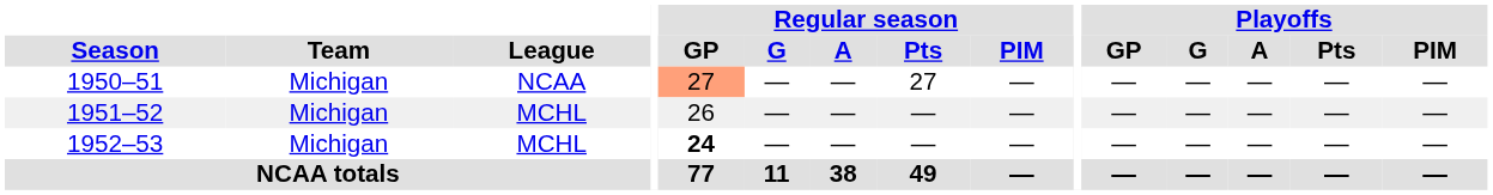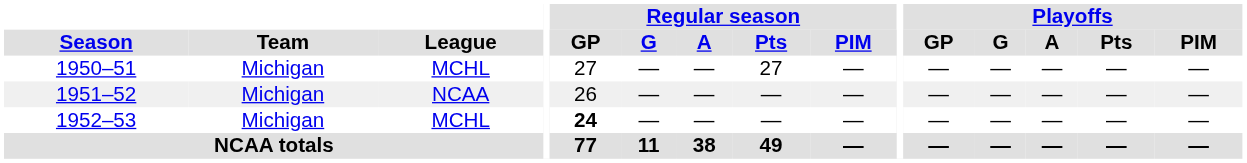 <table border="0" cellpadding="1" cellspacing="0" style="text-align:center; width:60em">
 <tr bgcolor="#e0e0e0">
 <th colspan="3" bgcolor="#ffffff"></th>
 <th rowspan="99" bgcolor="#ffffff"></th>
 <th colspan="5"><a href='#'>Regular season</a></th>
 <th rowspan="99" bgcolor="#ffffff"></th>
 <th colspan="5"><a href='#'>Playoffs</a></th>
 </tr>
 <tr bgcolor="#e0e0e0">
 <th><a href='#'>Season</a></th>
 <th>Team</th>
 <th>League</th>
 <th>GP</th>
 <th><a href='#'>G</a></th>
 <th><a href='#'>A</a></th>
 <th><a href='#'>Pts</a></th>
 <th><a href='#'>PIM</a></th>
 <th>GP</th>
 <th>G</th>
 <th>A</th>
 <th>Pts</th>
 <th>PIM</th>
 </tr>
 <tr>
 <td><a href='#'>1950–51</a></td>
 <td><a href='#'>Michigan</a></td>
-<td><a href='#'>NCAA</a></td>
-<td style="background: lightsalmon;">27</td>
+<td><a href='#'>MCHL</a></td>
+<td>27</td>
 <td>—</td>
 <td>—</td>
 <td>27</td>
 <td>—</td>
 <td>—</td>
 <td>—</td>
 <td>—</td>
 <td>—</td>
 <td>—</td>
 </tr>
 <tr bgcolor="#f0f0f0">
 <td><a href='#'>1951–52</a></td>
 <td><a href='#'>Michigan</a></td>
-<td><a href='#'>MCHL</a></td>
+<td><a href='#'>NCAA</a></td>
 <td>26</td>
 <td>—</td>
 <td>—</td>
 <td>—</td>
 <td>—</td>
 <td>—</td>
 <td>—</td>
 <td>—</td>
 <td>—</td>
 <td>—</td>
 </tr>
 <tr>
 <td><a href='#'>1952–53</a></td>
 <td><a href='#'>Michigan</a></td>
 <td><a href='#'>MCHL</a></td>
 <td><strong>24</strong></td>
 <td>—</td>
 <td>—</td>
 <td>—</td>
 <td>—</td>
 <td>—</td>
 <td>—</td>
 <td>—</td>
 <td>—</td>
 <td>—</td>
 </tr>
 <tr bgcolor="#e0e0e0">
 <th colspan="3">NCAA totals</th>
 <th>77</th>
 <th>11</th>
 <th>38</th>
 <th>49</th>
 <th>—</th>
 <th>—</th>
 <th>—</th>
 <th>—</th>
 <th>—</th>
 <th>—</th>
 </tr>
 </table>
